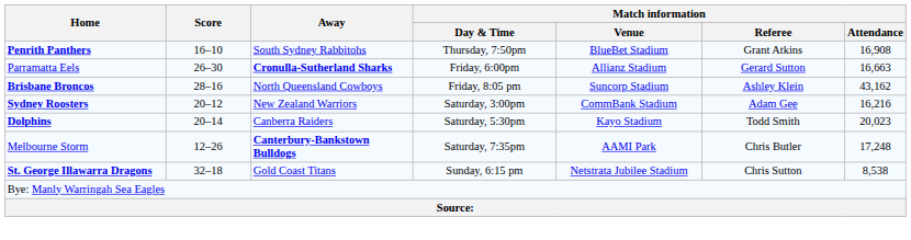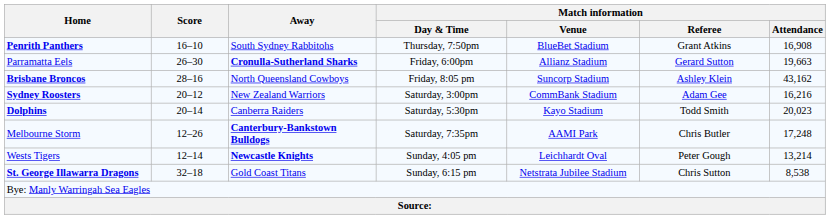 <table class="wikitable" style="border-collapse:collapse; text-align:center; width:100%;">
 <tr style="text-align:center; background:#f5faff;"  style="background:#c1d8ff;">
 <th rowspan="2" style="width:19%;">Home</th>
 <th rowspan="2" style="width:10%;">Score</th>
 <th rowspan="2" style="width:19%;">Away</th>
 <th colspan="4">Match information</th>
 </tr>
 <tr style="text-align:center; background:#f5faff;"  style="background:#efefef;">
 <th width="17%">Day & Time</th>
 <th width="17%">Venue</th>
 <th width="17%">Referee</th>
 <th width="5%">Attendance</th>
 </tr>
 <tr style="text-align:center; background:#f5faff;">
 <td align="left"><strong> <a href='#'>Penrith Panthers</a></strong></td>
 <td>16–10</td>
 <td align="left"> <a href='#'>South Sydney Rabbitohs</a></td>
 <td>Thursday, 7:50pm</td>
 <td><a href='#'>BlueBet Stadium</a></td>
 <td>Grant Atkins</td>
 <td>16,908</td>
 </tr>
 <tr style="text-align:center; background:#f5faff;">
 <td align="left"> <a href='#'>Parramatta Eels</a></td>
 <td>26–30</td>
 <td align="left"><strong> <a href='#'>Cronulla-Sutherland Sharks</a></strong></td>
 <td>Friday, 6:00pm</td>
 <td><a href='#'>Allianz Stadium</a></td>
 <td><a href='#'>Gerard Sutton</a></td>
-<td>16,663</td>
+<td>19,663</td>
 </tr>
 <tr style="text-align:center; background:#f5faff;">
 <td align="left"><strong> <a href='#'>Brisbane Broncos</a></strong></td>
 <td>28–16</td>
 <td align="left"> <a href='#'>North Queensland Cowboys</a></td>
 <td>Friday, 8:05 pm</td>
 <td><a href='#'>Suncorp Stadium</a></td>
 <td><a href='#'>Ashley Klein</a></td>
 <td>43,162</td>
 </tr>
 <tr style="text-align:center; background:#f5faff;">
 <td align="left"><strong> <a href='#'>Sydney Roosters</a></strong></td>
 <td>20–12</td>
 <td align="left"> <a href='#'>New Zealand Warriors</a></td>
 <td>Saturday, 3:00pm</td>
 <td><a href='#'>CommBank Stadium</a></td>
 <td><a href='#'>Adam Gee</a></td>
 <td>16,216</td>
 </tr>
 <tr style="text-align:center; background:#f5faff;">
 <td align="left"><strong> <a href='#'>Dolphins</a></strong></td>
 <td>20–14</td>
 <td align="left"> <a href='#'>Canberra Raiders</a></td>
 <td>Saturday, 5:30pm</td>
 <td><a href='#'>Kayo Stadium</a></td>
 <td>Todd Smith</td>
 <td>20,023</td>
 </tr>
 <tr style="text-align:center; background:#f5faff;">
 <td align="left"> <a href='#'>Melbourne Storm</a></td>
 <td>12–26</td>
 <td align="left"><strong> <a href='#'>Canterbury-Bankstown Bulldogs</a></strong></td>
 <td>Saturday, 7:35pm</td>
 <td><a href='#'>AAMI Park</a></td>
 <td>Chris Butler</td>
 <td>17,248</td>
 </tr>
 <tr style="text-align:center; background:#f5faff;">
+<td align="left"> <a href='#'>Wests Tigers</a></td>
+<td>12–14</td>
+<td align="left"><strong> <a href='#'>Newcastle Knights</a></strong></td>
+<td>Sunday, 4:05 pm</td>
+<td><a href='#'>Leichhardt Oval</a></td>
+<td>Peter Gough</td>
+<td>13,214</td>
+</tr>
+<tr style="text-align:center; background:#f5faff;">
 <td align="left"><strong> <a href='#'>St. George Illawarra Dragons</a></strong></td>
 <td>32–18</td>
 <td align="left"> <a href='#'>Gold Coast Titans</a></td>
 <td>Sunday, 6:15 pm</td>
 <td><a href='#'>Netstrata Jubilee Stadium</a></td>
 <td>Chris Sutton</td>
 <td>8,538</td>
 </tr>
 <tr style="text-align:center; background:#f5faff;">
 <td colspan="7" align="left">Bye:  <a href='#'>Manly Warringah Sea Eagles</a></td>
 </tr>
 <tr style="text-align:center; background:#f5faff;">
 <th colspan="7" align="left">Source:</th>
 </tr>
 </table>
